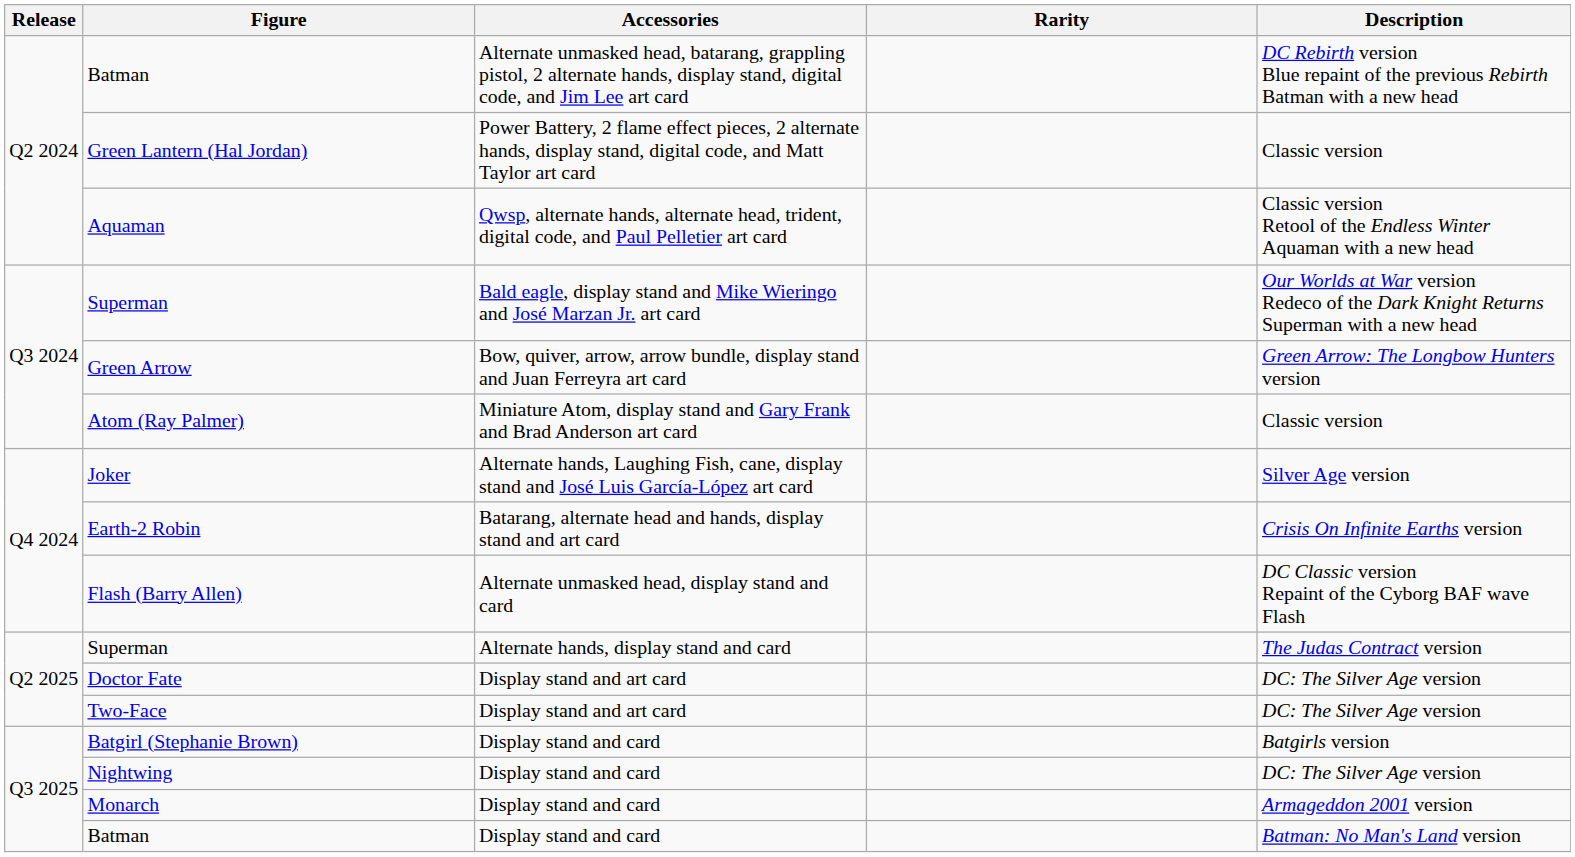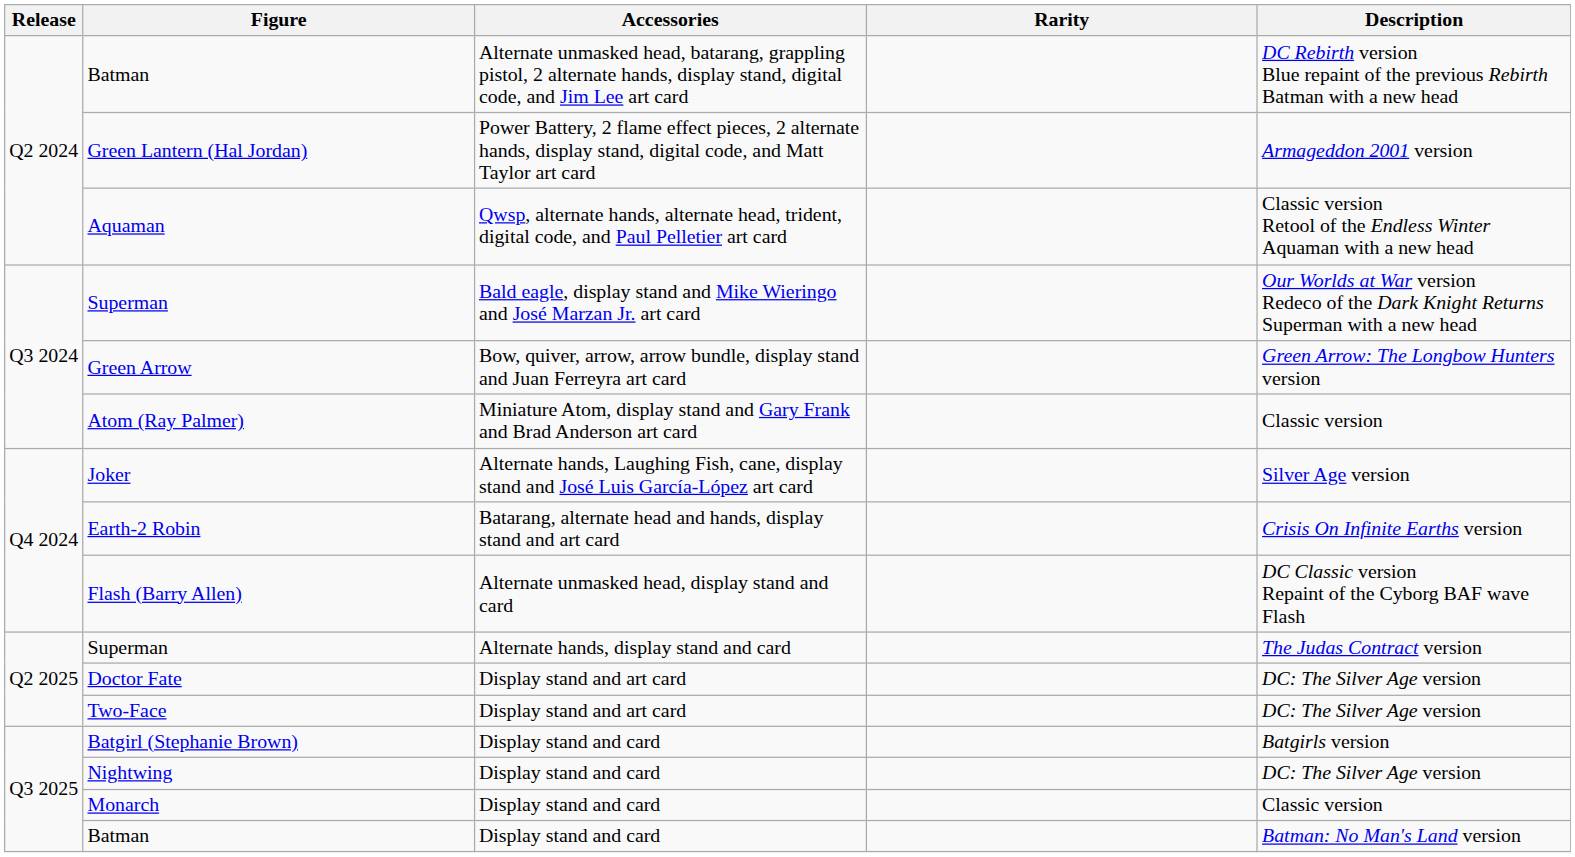 <table class="wikitable" style="width:100%;">
 <tr>
 <th width=5%!scope="col">Release</th>
 <th width=25%!scope="col">Figure</th>
 <th width=25%!scope="col">Accessories</th>
 <th width=25%!scope="col">Rarity</th>
 <th width=35%!scope="col">Description</th>
 </tr>
 <tr>
 <td rowspan=3>Q2 2024</td>
 <td>Batman</td>
 <td>Alternate unmasked head, batarang, grappling pistol, 2 alternate hands, display stand, digital code, and <a href='#'>Jim Lee</a> art card</td>
 <td></td>
 <td><em><a href='#'>DC Rebirth</a></em> version<br>Blue repaint of the previous <em>Rebirth</em> Batman with a new head</td>
 </tr>
 <tr>
 <td><a href='#'>Green Lantern (Hal Jordan)</a></td>
 <td>Power Battery, 2 flame effect pieces, 2 alternate hands, display stand, digital code, and Matt Taylor art card</td>
 <td></td>
-<td>Classic version</td>
+<td><em><a href='#'>Armageddon 2001</a></em> version</td>
 </tr>
 <tr>
 <td><a href='#'>Aquaman</a></td>
 <td><a href='#'>Qwsp</a>, alternate hands, alternate head, trident, digital code, and <a href='#'>Paul Pelletier</a> art card</td>
 <td></td>
 <td>Classic version<br>Retool of the <em>Endless Winter</em> Aquaman with a new head</td>
 </tr>
 <tr>
 <td rowspan=3>Q3 2024</td>
 <td><a href='#'>Superman</a></td>
 <td><a href='#'>Bald eagle</a>, display stand and <a href='#'>Mike Wieringo</a> and <a href='#'>José Marzan Jr.</a> art card</td>
 <td></td>
 <td><em><a href='#'>Our Worlds at War</a></em> version<br>Redeco of the <em>Dark Knight Returns</em> Superman with a new head</td>
 </tr>
 <tr>
 <td><a href='#'>Green Arrow</a></td>
 <td>Bow, quiver, arrow, arrow bundle, display stand and Juan Ferreyra art card</td>
 <td></td>
 <td><em><a href='#'>Green Arrow: The Longbow Hunters</a></em> version</td>
 </tr>
 <tr>
 <td><a href='#'>Atom (Ray Palmer)</a></td>
 <td>Miniature Atom, display stand and <a href='#'>Gary Frank</a> and Brad Anderson art card</td>
 <td></td>
 <td>Classic version</td>
 </tr>
 <tr>
 <td rowspan=3>Q4 2024</td>
 <td><a href='#'>Joker</a></td>
 <td>Alternate hands, Laughing Fish, cane, display stand and <a href='#'>José Luis García-López</a> art card</td>
 <td></td>
 <td><a href='#'>Silver Age</a> version</td>
 </tr>
 <tr>
 <td><a href='#'>Earth-2 Robin</a></td>
 <td>Batarang, alternate head and hands, display stand and art card</td>
 <td></td>
 <td><em><a href='#'>Crisis On Infinite Earths</a></em> version</td>
 </tr>
 <tr>
 <td><a href='#'>Flash (Barry Allen)</a></td>
 <td>Alternate unmasked head, display stand and card</td>
 <td></td>
 <td><em>DC Classic</em> version<br>Repaint of the Cyborg BAF wave Flash</td>
 </tr>
 <tr>
 <td rowspan=3>Q2 2025</td>
 <td>Superman</td>
 <td>Alternate hands, display stand and card</td>
 <td></td>
 <td><em><a href='#'>The Judas Contract</a></em> version</td>
 </tr>
 <tr>
 <td><a href='#'>Doctor Fate</a></td>
 <td>Display stand and art card</td>
 <td></td>
 <td><em>DC: The Silver Age</em> version</td>
 </tr>
 <tr>
 <td><a href='#'>Two-Face</a></td>
 <td>Display stand and art card</td>
 <td></td>
 <td><em>DC: The Silver Age</em> version</td>
 </tr>
 <tr>
 <td rowspan=4>Q3 2025</td>
 <td><a href='#'>Batgirl (Stephanie Brown)</a></td>
 <td>Display stand and card</td>
 <td></td>
 <td><em>Batgirls</em> version</td>
 </tr>
 <tr>
 <td><a href='#'>Nightwing</a></td>
 <td>Display stand and card</td>
 <td></td>
 <td><em>DC: The Silver Age</em> version</td>
 </tr>
 <tr>
 <td><a href='#'>Monarch</a></td>
 <td>Display stand and card</td>
 <td></td>
-<td><em><a href='#'>Armageddon 2001</a></em> version</td>
+<td>Classic version</td>
 </tr>
 <tr>
 <td>Batman</td>
 <td>Display stand and card</td>
 <td></td>
 <td><em><a href='#'>Batman: No Man's Land</a></em> version</td>
 </tr>
 </table>
